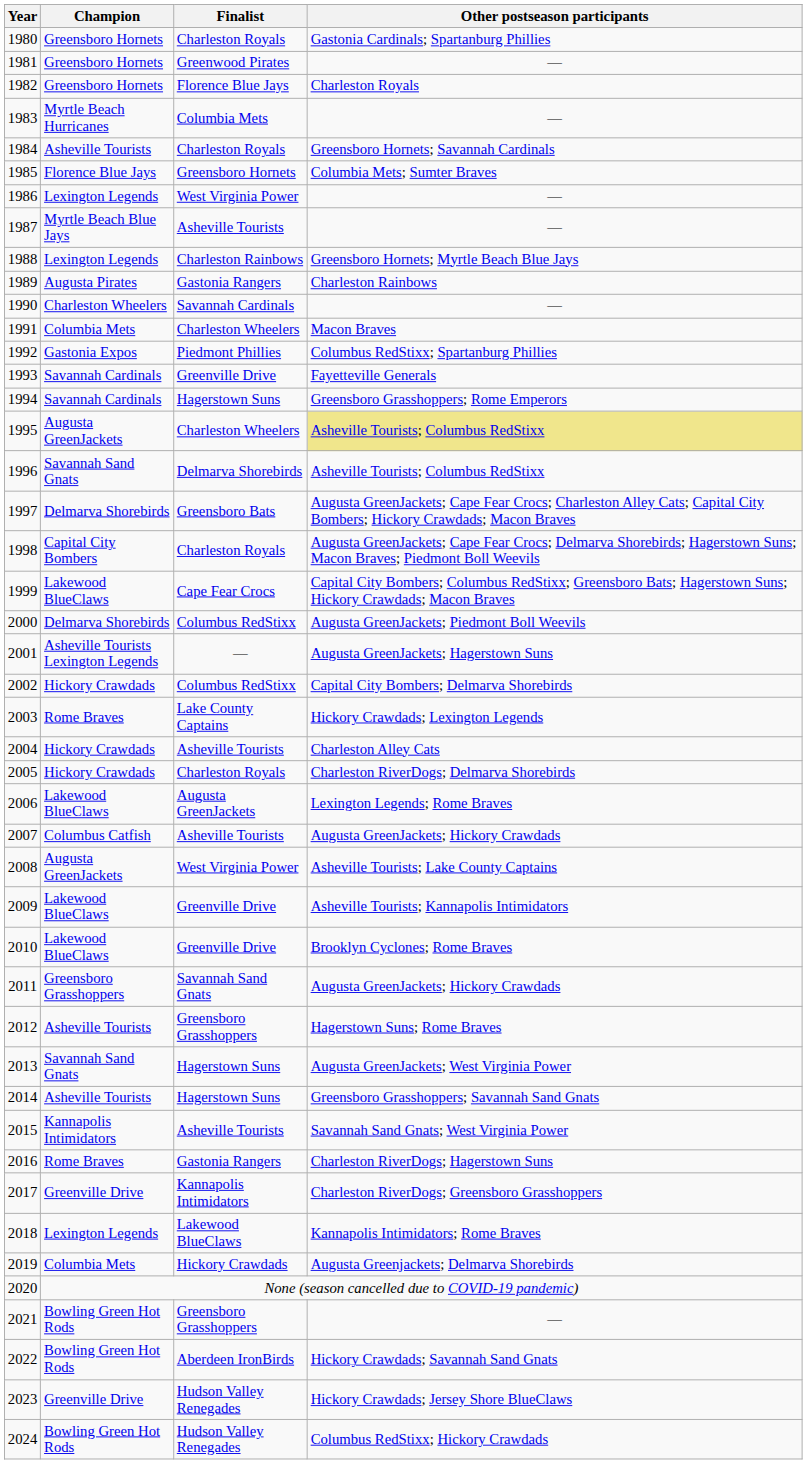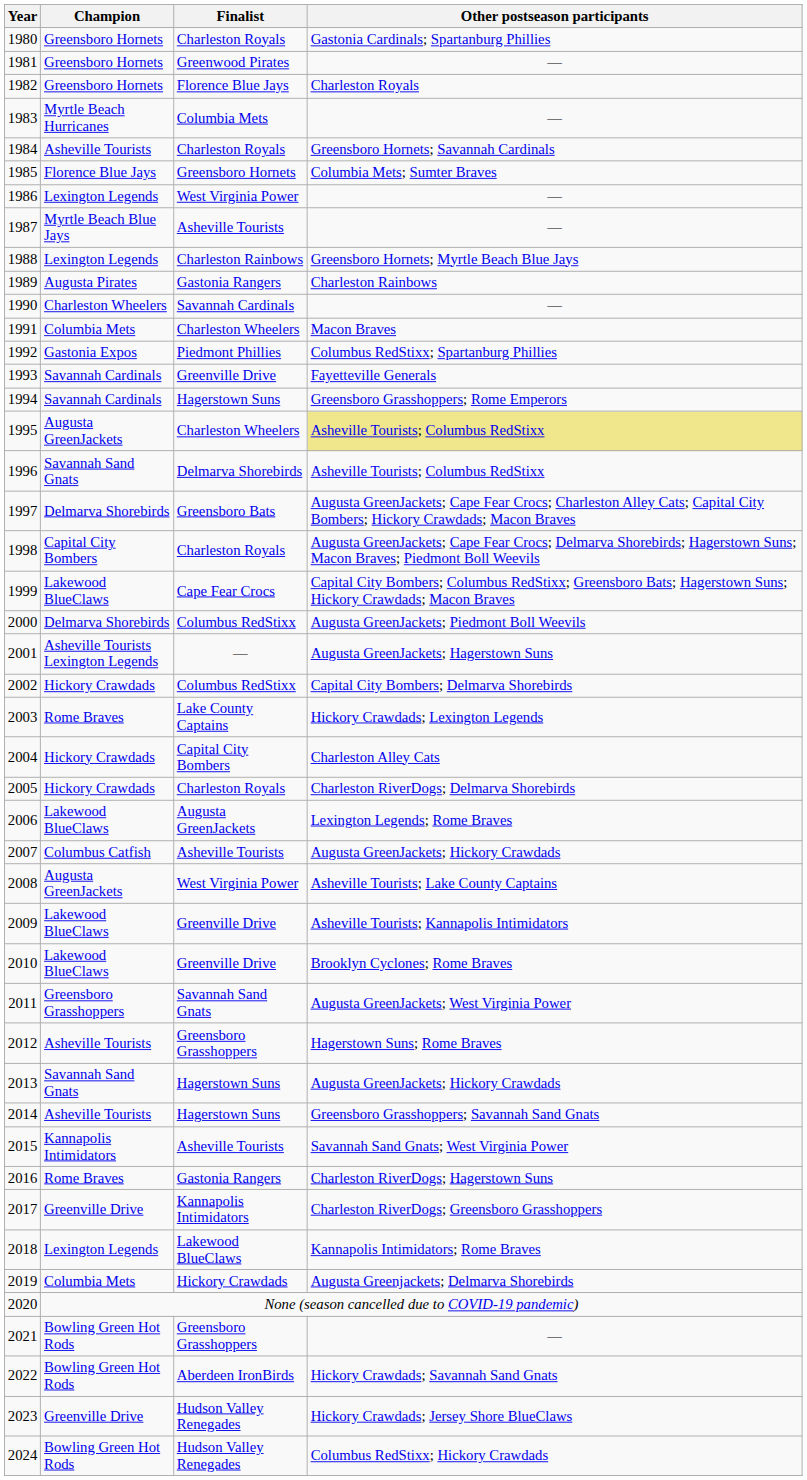 <table class="wikitable sortable" style="text-align:left;">
 <tr>
 <th>Year</th>
 <th>Champion</th>
 <th>Finalist</th>
 <th>Other postseason participants</th>
 </tr>
 <tr>
 <td align=center>1980</td>
 <td><a href='#'>Greensboro Hornets</a></td>
 <td><a href='#'>Charleston Royals</a></td>
 <td><a href='#'>Gastonia Cardinals</a>; <a href='#'>Spartanburg Phillies</a></td>
 </tr>
 <tr>
 <td align=center>1981</td>
 <td><a href='#'>Greensboro Hornets</a></td>
 <td><a href='#'>Greenwood Pirates</a></td>
 <td align=center>—</td>
 </tr>
 <tr>
 <td align=center>1982</td>
 <td><a href='#'>Greensboro Hornets</a></td>
 <td><a href='#'>Florence Blue Jays</a></td>
 <td><a href='#'>Charleston Royals</a></td>
 </tr>
 <tr>
 <td align=center>1983</td>
 <td><a href='#'>Myrtle Beach Hurricanes</a></td>
 <td><a href='#'>Columbia Mets</a></td>
 <td align=center>—</td>
 </tr>
 <tr>
 <td align=center>1984</td>
 <td><a href='#'>Asheville Tourists</a></td>
 <td><a href='#'>Charleston Royals</a></td>
 <td><a href='#'>Greensboro Hornets</a>; <a href='#'>Savannah Cardinals</a></td>
 </tr>
 <tr>
 <td align=center>1985</td>
 <td><a href='#'>Florence Blue Jays</a></td>
 <td><a href='#'>Greensboro Hornets</a></td>
 <td><a href='#'>Columbia Mets</a>; <a href='#'>Sumter Braves</a></td>
 </tr>
 <tr>
 <td align=center>1986</td>
 <td><a href='#'>Lexington Legends</a></td>
 <td><a href='#'>West Virginia Power</a></td>
 <td align=center>—</td>
 </tr>
 <tr>
 <td align=center>1987</td>
 <td><a href='#'>Myrtle Beach Blue Jays</a></td>
 <td><a href='#'>Asheville Tourists</a></td>
 <td align=center>—</td>
 </tr>
 <tr>
 <td align=center>1988</td>
 <td><a href='#'>Lexington Legends</a></td>
 <td><a href='#'>Charleston Rainbows</a></td>
 <td><a href='#'>Greensboro Hornets</a>; <a href='#'>Myrtle Beach Blue Jays</a></td>
 </tr>
 <tr>
 <td align=center>1989</td>
 <td><a href='#'>Augusta Pirates</a></td>
 <td><a href='#'>Gastonia Rangers</a></td>
 <td><a href='#'>Charleston Rainbows</a></td>
 </tr>
 <tr>
 <td align=center>1990</td>
 <td><a href='#'>Charleston Wheelers</a></td>
 <td><a href='#'>Savannah Cardinals</a></td>
 <td align=center>—</td>
 </tr>
 <tr>
 <td align=center>1991</td>
 <td><a href='#'>Columbia Mets</a></td>
 <td><a href='#'>Charleston Wheelers</a></td>
 <td><a href='#'>Macon Braves</a></td>
 </tr>
 <tr>
 <td align=center>1992</td>
 <td><a href='#'>Gastonia Expos</a></td>
 <td><a href='#'>Piedmont Phillies</a></td>
 <td><a href='#'>Columbus RedStixx</a>; <a href='#'>Spartanburg Phillies</a></td>
 </tr>
 <tr>
 <td align=center>1993</td>
 <td><a href='#'>Savannah Cardinals</a></td>
 <td><a href='#'>Greenville Drive</a></td>
 <td><a href='#'>Fayetteville Generals</a></td>
 </tr>
 <tr>
 <td align=center>1994</td>
 <td><a href='#'>Savannah Cardinals</a></td>
 <td><a href='#'>Hagerstown Suns</a></td>
 <td><a href='#'>Greensboro Grasshoppers</a>; <a href='#'>Rome Emperors</a></td>
 </tr>
 <tr>
 <td align=center>1995</td>
 <td><a href='#'>Augusta GreenJackets</a></td>
 <td><a href='#'>Charleston Wheelers</a></td>
 <td style="background: khaki;"><a href='#'>Asheville Tourists</a>; <a href='#'>Columbus RedStixx</a></td>
 </tr>
 <tr>
 <td align=center>1996</td>
 <td><a href='#'>Savannah Sand Gnats</a></td>
 <td><a href='#'>Delmarva Shorebirds</a></td>
 <td><a href='#'>Asheville Tourists</a>; <a href='#'>Columbus RedStixx</a></td>
 </tr>
 <tr>
 <td align=center>1997</td>
 <td><a href='#'>Delmarva Shorebirds</a></td>
 <td><a href='#'>Greensboro Bats</a></td>
 <td><a href='#'>Augusta GreenJackets</a>; <a href='#'>Cape Fear Crocs</a>; <a href='#'>Charleston Alley Cats</a>; <a href='#'>Capital City Bombers</a>; <a href='#'>Hickory Crawdads</a>; <a href='#'>Macon Braves</a></td>
 </tr>
 <tr>
 <td align=center>1998</td>
 <td><a href='#'>Capital City Bombers</a></td>
 <td><a href='#'>Charleston Royals</a></td>
 <td><a href='#'>Augusta GreenJackets</a>; <a href='#'>Cape Fear Crocs</a>; <a href='#'>Delmarva Shorebirds</a>; <a href='#'>Hagerstown Suns</a>; <a href='#'>Macon Braves</a>; <a href='#'>Piedmont Boll Weevils</a></td>
 </tr>
 <tr>
 <td align=center>1999</td>
 <td><a href='#'>Lakewood BlueClaws</a></td>
 <td><a href='#'>Cape Fear Crocs</a></td>
 <td><a href='#'>Capital City Bombers</a>; <a href='#'>Columbus RedStixx</a>; <a href='#'>Greensboro Bats</a>; <a href='#'>Hagerstown Suns</a>; <a href='#'>Hickory Crawdads</a>; <a href='#'>Macon Braves</a></td>
 </tr>
 <tr>
 <td align=center>2000</td>
 <td><a href='#'>Delmarva Shorebirds</a></td>
 <td><a href='#'>Columbus RedStixx</a></td>
 <td><a href='#'>Augusta GreenJackets</a>; <a href='#'>Piedmont Boll Weevils</a></td>
 </tr>
 <tr>
 <td align=center>2001</td>
 <td><a href='#'>Asheville Tourists</a><br><a href='#'>Lexington Legends</a></td>
 <td align=center>—</td>
 <td><a href='#'>Augusta GreenJackets</a>; <a href='#'>Hagerstown Suns</a></td>
 </tr>
 <tr>
 <td align=center>2002</td>
 <td><a href='#'>Hickory Crawdads</a></td>
 <td><a href='#'>Columbus RedStixx</a></td>
 <td><a href='#'>Capital City Bombers</a>; <a href='#'>Delmarva Shorebirds</a></td>
 </tr>
 <tr>
 <td align=center>2003</td>
 <td><a href='#'>Rome Braves</a></td>
 <td><a href='#'>Lake County Captains</a></td>
 <td><a href='#'>Hickory Crawdads</a>; <a href='#'>Lexington Legends</a></td>
 </tr>
 <tr>
 <td align=center>2004</td>
 <td><a href='#'>Hickory Crawdads</a></td>
-<td><a href='#'>Asheville Tourists</a></td>
+<td><a href='#'>Capital City Bombers</a></td>
 <td><a href='#'>Charleston Alley Cats</a></td>
 </tr>
 <tr>
 <td align=center>2005</td>
 <td><a href='#'>Hickory Crawdads</a></td>
 <td><a href='#'>Charleston Royals</a></td>
 <td><a href='#'>Charleston RiverDogs</a>; <a href='#'>Delmarva Shorebirds</a></td>
 </tr>
 <tr>
 <td align=center>2006</td>
 <td><a href='#'>Lakewood BlueClaws</a></td>
 <td><a href='#'>Augusta GreenJackets</a></td>
 <td><a href='#'>Lexington Legends</a>; <a href='#'>Rome Braves</a></td>
 </tr>
 <tr>
 <td align=center>2007</td>
 <td><a href='#'>Columbus Catfish</a></td>
 <td><a href='#'>Asheville Tourists</a></td>
 <td><a href='#'>Augusta GreenJackets</a>; <a href='#'>Hickory Crawdads</a></td>
 </tr>
 <tr>
 <td align=center>2008</td>
 <td><a href='#'>Augusta GreenJackets</a></td>
 <td><a href='#'>West Virginia Power</a></td>
 <td><a href='#'>Asheville Tourists</a>; <a href='#'>Lake County Captains</a></td>
 </tr>
 <tr>
 <td align=center>2009</td>
 <td><a href='#'>Lakewood BlueClaws</a></td>
 <td><a href='#'>Greenville Drive</a></td>
 <td><a href='#'>Asheville Tourists</a>; <a href='#'>Kannapolis Intimidators</a></td>
 </tr>
 <tr>
 <td align=center>2010</td>
 <td><a href='#'>Lakewood BlueClaws</a></td>
 <td><a href='#'>Greenville Drive</a></td>
 <td><a href='#'>Brooklyn Cyclones</a>; <a href='#'>Rome Braves</a></td>
 </tr>
 <tr>
 <td align=center>2011</td>
 <td><a href='#'>Greensboro Grasshoppers</a></td>
 <td><a href='#'>Savannah Sand Gnats</a></td>
-<td><a href='#'>Augusta GreenJackets</a>; <a href='#'>Hickory Crawdads</a></td>
+<td><a href='#'>Augusta GreenJackets</a>; <a href='#'>West Virginia Power</a></td>
 </tr>
 <tr>
 <td align=center>2012</td>
 <td><a href='#'>Asheville Tourists</a></td>
 <td><a href='#'>Greensboro Grasshoppers</a></td>
 <td><a href='#'>Hagerstown Suns</a>; <a href='#'>Rome Braves</a></td>
 </tr>
 <tr>
 <td align=center>2013</td>
 <td><a href='#'>Savannah Sand Gnats</a></td>
 <td><a href='#'>Hagerstown Suns</a></td>
-<td><a href='#'>Augusta GreenJackets</a>; <a href='#'>West Virginia Power</a></td>
+<td><a href='#'>Augusta GreenJackets</a>; <a href='#'>Hickory Crawdads</a></td>
 </tr>
 <tr>
 <td align=center>2014</td>
 <td><a href='#'>Asheville Tourists</a></td>
 <td><a href='#'>Hagerstown Suns</a></td>
 <td><a href='#'>Greensboro Grasshoppers</a>; <a href='#'>Savannah Sand Gnats</a></td>
 </tr>
 <tr>
 <td align=center>2015</td>
 <td><a href='#'>Kannapolis Intimidators</a></td>
 <td><a href='#'>Asheville Tourists</a></td>
 <td><a href='#'>Savannah Sand Gnats</a>; <a href='#'>West Virginia Power</a></td>
 </tr>
 <tr>
 <td align=center>2016</td>
 <td><a href='#'>Rome Braves</a></td>
 <td><a href='#'>Gastonia Rangers</a></td>
 <td><a href='#'>Charleston RiverDogs</a>; <a href='#'>Hagerstown Suns</a></td>
 </tr>
 <tr>
 <td align=center>2017</td>
 <td><a href='#'>Greenville Drive</a></td>
 <td><a href='#'>Kannapolis Intimidators</a></td>
 <td><a href='#'>Charleston RiverDogs</a>; <a href='#'>Greensboro Grasshoppers</a></td>
 </tr>
 <tr>
 <td align=center>2018</td>
 <td><a href='#'>Lexington Legends</a></td>
 <td><a href='#'>Lakewood BlueClaws</a></td>
 <td><a href='#'>Kannapolis Intimidators</a>; <a href='#'>Rome Braves</a></td>
 </tr>
 <tr>
 <td align=center>2019</td>
 <td><a href='#'>Columbia Mets</a></td>
 <td><a href='#'>Hickory Crawdads</a></td>
 <td><a href='#'>Augusta Greenjackets</a>; <a href='#'>Delmarva Shorebirds</a></td>
 </tr>
 <tr>
 <td align="center">2020</td>
 <td colspan="3" align="center"><em>None (season cancelled due to <a href='#'>COVID-19 pandemic</a>)</em></td>
 </tr>
 <tr>
 <td align=center>2021</td>
 <td><a href='#'>Bowling Green Hot Rods</a></td>
 <td><a href='#'>Greensboro Grasshoppers</a></td>
 <td align=center>—</td>
 </tr>
 <tr>
 <td align=center>2022</td>
 <td><a href='#'>Bowling Green Hot Rods</a></td>
 <td><a href='#'>Aberdeen IronBirds</a></td>
 <td><a href='#'>Hickory Crawdads</a>; <a href='#'>Savannah Sand Gnats</a></td>
 </tr>
 <tr>
 <td align=center>2023</td>
 <td><a href='#'>Greenville Drive</a></td>
 <td><a href='#'>Hudson Valley Renegades</a></td>
 <td><a href='#'>Hickory Crawdads</a>; <a href='#'>Jersey Shore BlueClaws</a></td>
 </tr>
 <tr>
 <td align=center>2024</td>
 <td><a href='#'>Bowling Green Hot Rods</a></td>
 <td><a href='#'>Hudson Valley Renegades</a></td>
 <td><a href='#'>Columbus RedStixx</a>; <a href='#'>Hickory Crawdads</a></td>
 </tr>
 </table>
